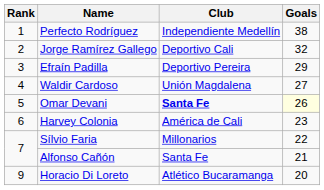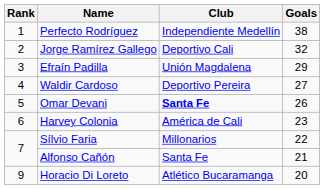 <table class="wikitable" border="1">
 <tr>
 <th>Rank</th>
 <th>Name</th>
 <th>Club</th>
 <th>Goals</th>
 </tr>
 <tr>
 <td align=center>1</td>
 <td> <a href='#'>Perfecto Rodríguez</a></td>
 <td><a href='#'>Independiente Medellín</a></td>
 <td align=center>38</td>
 </tr>
 <tr>
 <td align=center>2</td>
 <td> <a href='#'>Jorge Ramírez Gallego</a></td>
 <td><a href='#'>Deportivo Cali</a></td>
 <td align=center>32</td>
 </tr>
 <tr>
 <td align=center>3</td>
 <td> <a href='#'>Efraín Padilla</a></td>
-<td><a href='#'>Deportivo Pereira</a></td>
+<td><a href='#'>Unión Magdalena</a></td>
 <td align=center>29</td>
 </tr>
 <tr>
 <td align=center>4</td>
 <td> <a href='#'>Waldir Cardoso</a></td>
-<td><a href='#'>Unión Magdalena</a></td>
+<td><a href='#'>Deportivo Pereira</a></td>
 <td align=center>27</td>
 </tr>
 <tr>
 <td align=center>5</td>
 <td> <a href='#'>Omar Devani</a></td>
 <td><strong><a href='#'>Santa Fe</a></strong></td>
-<td align=center style="background: lightyellow;">26</td>
+<td align=center>26</td>
 </tr>
 <tr>
 <td align=center>6</td>
 <td> <a href='#'>Harvey Colonia</a></td>
 <td><a href='#'>América de Cali</a></td>
 <td align=center>23</td>
 </tr>
 <tr>
 <td rowspan=2 align=center>7</td>
 <td> <a href='#'>Sílvio Faria</a></td>
 <td><a href='#'>Millonarios</a></td>
 <td align=center>22</td>
 </tr>
 <tr>
 <td> <a href='#'>Alfonso Cañón</a></td>
 <td><a href='#'>Santa Fe</a></td>
 <td align=center>21</td>
 </tr>
 <tr>
 <td align=center>9</td>
 <td> <a href='#'>Horacio Di Loreto</a></td>
 <td><a href='#'>Atlético Bucaramanga</a></td>
 <td align=center>20</td>
 </tr>
 </table>
